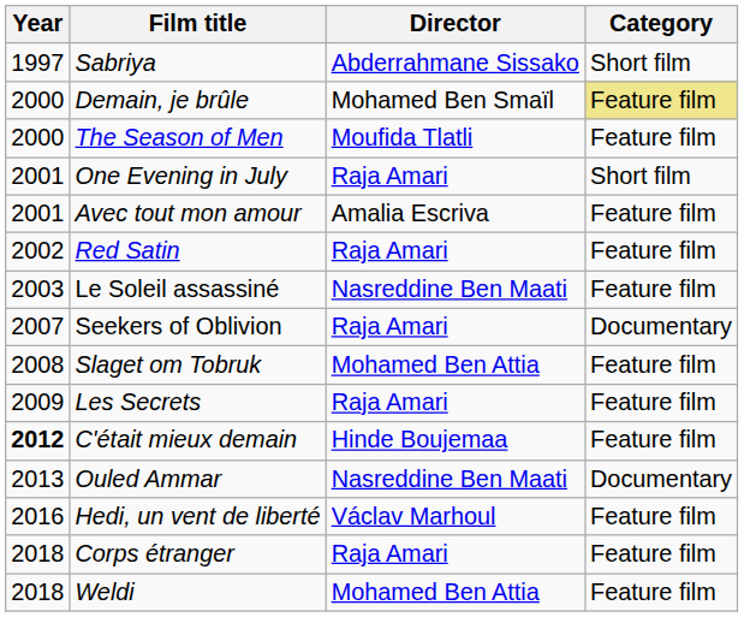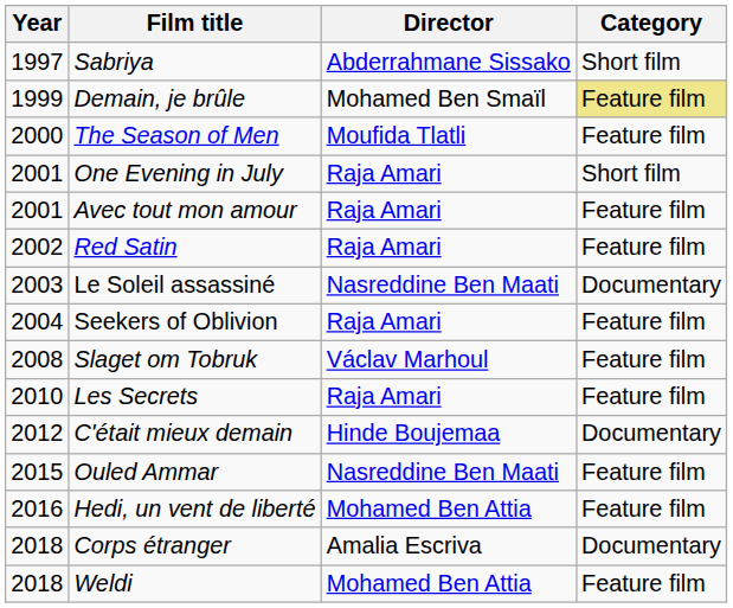 <table class="wikitable">
 <tr>
 <th>Year</th>
 <th>Film title</th>
 <th>Director</th>
 <th>Category</th>
 </tr>
 <tr>
 <td>1997</td>
 <td><em>Sabriya</em></td>
 <td><a href='#'>Abderrahmane Sissako</a></td>
 <td>Short film</td>
 </tr>
 <tr>
-<td>2000</td>
+<td>1999</td>
 <td><em>Demain, je brûle</em></td>
 <td>Mohamed Ben Smaïl</td>
 <td style="background: khaki;">Feature film</td>
 </tr>
 <tr>
 <td>2000</td>
 <td><em><a href='#'>The Season of Men</a></em></td>
 <td><a href='#'>Moufida Tlatli</a></td>
 <td>Feature film</td>
 </tr>
 <tr>
 <td>2001</td>
 <td><em>One Evening in July</em></td>
 <td><a href='#'>Raja Amari</a></td>
 <td>Short film</td>
 </tr>
 <tr>
 <td>2001</td>
 <td><em>Avec tout mon amour</em></td>
-<td>Amalia Escriva</td>
+<td><a href='#'>Raja Amari</a></td>
 <td>Feature film</td>
 </tr>
 <tr>
 <td>2002</td>
 <td><em><a href='#'>Red Satin</a></em></td>
 <td><a href='#'>Raja Amari</a></td>
 <td>Feature film</td>
 </tr>
 <tr>
 <td>2003</td>
 <td>Le Soleil assassiné</td>
 <td><a href='#'>Nasreddine Ben Maati</a></td>
-<td>Feature film</td>
+<td>Documentary</td>
 </tr>
 <tr>
-<td>2007</td>
+<td>2004</td>
 <td>Seekers of Oblivion</td>
 <td><a href='#'>Raja Amari</a></td>
-<td>Documentary</td>
+<td>Feature film</td>
 </tr>
 <tr>
 <td>2008</td>
 <td><em>Slaget om Tobruk</em></td>
-<td><a href='#'>Mohamed Ben Attia</a></td>
+<td><a href='#'>Václav Marhoul</a></td>
 <td>Feature film</td>
 </tr>
 <tr>
-<td>2009</td>
+<td>2010</td>
 <td><em>Les Secrets</em></td>
 <td><a href='#'>Raja Amari</a></td>
 <td>Feature film</td>
 </tr>
 <tr>
-<td><strong>2012</strong></td>
+<td>2012</td>
 <td><em>C'était mieux demain</em></td>
 <td><a href='#'>Hinde Boujemaa</a></td>
-<td>Feature film</td>
+<td>Documentary</td>
 </tr>
 <tr>
-<td>2013</td>
+<td>2015</td>
 <td><em>Ouled Ammar</em></td>
 <td><a href='#'>Nasreddine Ben Maati</a></td>
-<td>Documentary</td>
+<td>Feature film</td>
 </tr>
 <tr>
 <td>2016</td>
 <td><em>Hedi, un vent de liberté</em></td>
-<td><a href='#'>Václav Marhoul</a></td>
+<td><a href='#'>Mohamed Ben Attia</a></td>
 <td>Feature film</td>
 </tr>
 <tr>
 <td>2018</td>
 <td><em>Corps étranger</em></td>
-<td><a href='#'>Raja Amari</a></td>
-<td>Feature film</td>
+<td>Amalia Escriva</td>
+<td>Documentary</td>
 </tr>
 <tr>
 <td>2018</td>
 <td><em>Weldi</em></td>
 <td><a href='#'>Mohamed Ben Attia</a></td>
 <td>Feature film</td>
 </tr>
 </table>
